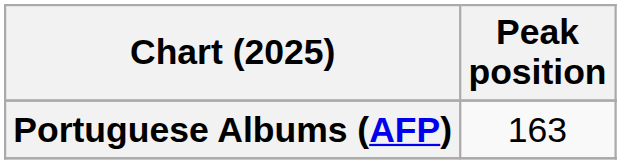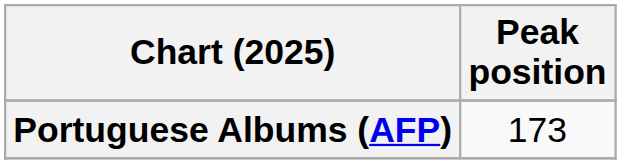 <table class="wikitable sortable plainrowheaders" style="text-align:center">
 <tr>
 <th scope="col">Chart (2025)</th>
 <th scope="col">Peak<br>position</th>
 </tr>
 <tr>
 </tr>
 <tr>
 <th scope="row">Portuguese Albums (<a href='#'>AFP</a>)</th>
-<td>163</td>
+<td>173</td>
 </tr>
 <tr>
 </tr>
 <tr>
 </tr>
 <tr>
 </tr>
 </table>
